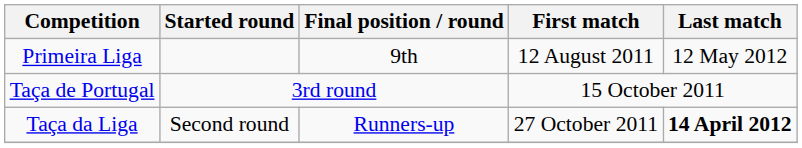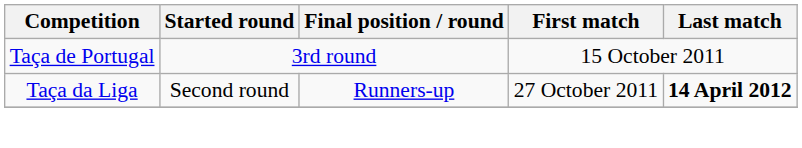 <table class="wikitable" style="text-align:center;">
 <tr>
 <th>Competition</th>
 <th>Started round</th>
 <th>Final position / round</th>
 <th>First match</th>
 <th>Last match</th>
-</tr>
-<tr>
-<td><a href='#'>Primeira Liga</a></td>
-<td></td>
-<td>9th</td>
-<td>12 August 2011</td>
-<td>12 May 2012</td>
 </tr>
 <tr>
 <td><a href='#'>Taça de Portugal</a></td>
 <td colspan="2"><a href='#'>3rd round</a></td>
 <td colspan="2">15 October 2011</td>
 </tr>
 <tr>
 <td><a href='#'>Taça da Liga</a></td>
 <td>Second round</td>
 <td><a href='#'>Runners-up</a></td>
 <td>27 October 2011</td>
 <td><strong>14 April 2012</strong></td>
 </tr>
 <tr>
 </tr>
 </table>
